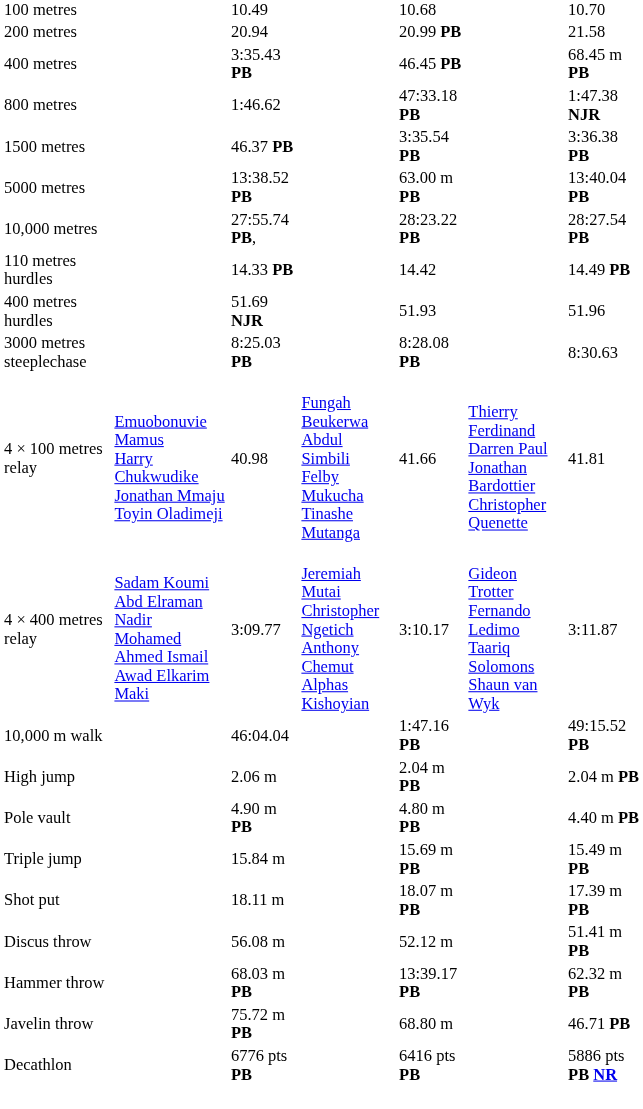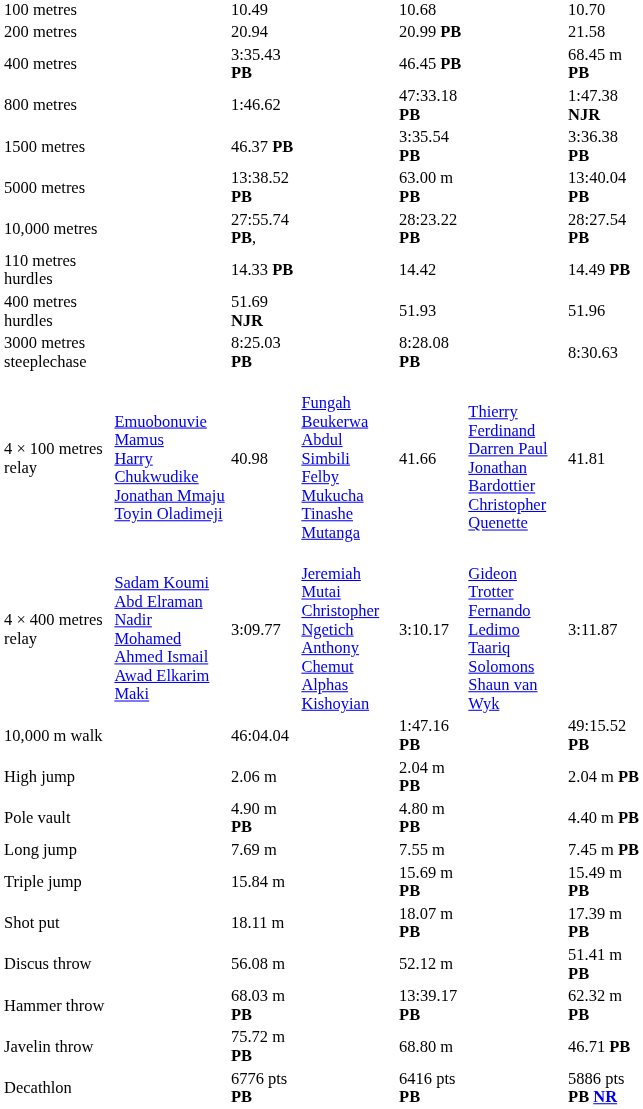 <table>
 <tr>
 <td>100 metres</td>
 <td></td>
 <td>10.49</td>
 <td></td>
 <td>10.68</td>
 <td></td>
 <td>10.70</td>
 </tr>
 <tr>
 <td>200 metres</td>
 <td></td>
 <td>20.94</td>
 <td></td>
 <td>20.99 <strong>PB</strong></td>
 <td></td>
 <td>21.58</td>
 </tr>
 <tr>
 <td>400 metres</td>
 <td></td>
 <td>3:35.43 <strong>PB</strong></td>
 <td></td>
 <td>46.45 <strong>PB</strong></td>
 <td></td>
 <td>68.45 m <strong>PB</strong></td>
 </tr>
 <tr>
 <td>800 metres</td>
 <td></td>
 <td>1:46.62</td>
 <td></td>
 <td>47:33.18 <strong>PB</strong></td>
 <td></td>
 <td>1:47.38 <strong>NJR</strong></td>
 </tr>
 <tr>
 <td>1500 metres</td>
 <td></td>
 <td>46.37 <strong>PB</strong></td>
 <td></td>
 <td>3:35.54 <strong>PB</strong></td>
 <td></td>
 <td>3:36.38 <strong>PB</strong></td>
 </tr>
 <tr>
 <td>5000 metres</td>
 <td></td>
 <td>13:38.52 <strong>PB</strong></td>
 <td></td>
 <td>63.00 m <strong>PB</strong></td>
 <td></td>
 <td>13:40.04 <strong>PB</strong></td>
 </tr>
 <tr>
 <td>10,000 metres</td>
 <td></td>
 <td>27:55.74 <strong>PB</strong>, </td>
 <td></td>
 <td>28:23.22 <strong>PB</strong></td>
 <td></td>
 <td>28:27.54 <strong>PB</strong></td>
 </tr>
 <tr>
 <td>110 metres hurdles</td>
 <td></td>
 <td>14.33 <strong>PB</strong></td>
 <td></td>
 <td>14.42</td>
 <td></td>
 <td>14.49 <strong>PB</strong></td>
 </tr>
 <tr>
 <td>400 metres hurdles</td>
 <td></td>
 <td>51.69 <strong>NJR</strong></td>
 <td></td>
 <td>51.93</td>
 <td></td>
 <td>51.96</td>
 </tr>
 <tr>
 <td>3000 metres steeplechase</td>
 <td></td>
 <td>8:25.03 <strong>PB</strong></td>
 <td></td>
 <td>8:28.08 <strong>PB</strong></td>
 <td></td>
 <td>8:30.63</td>
 </tr>
 <tr>
 <td>4 × 100 metres relay</td>
 <td><br><a href='#'>Emuobonuvie Mamus</a><br><a href='#'>Harry Chukwudike</a><br><a href='#'>Jonathan Mmaju</a><br><a href='#'>Toyin Oladimeji</a></td>
 <td>40.98</td>
 <td><br><a href='#'>Fungah Beukerwa</a><br><a href='#'>Abdul Simbili</a><br><a href='#'>Felby Mukucha</a><br><a href='#'>Tinashe Mutanga</a></td>
 <td>41.66</td>
 <td><br><a href='#'>Thierry Ferdinand</a><br><a href='#'>Darren Paul</a><br><a href='#'>Jonathan Bardottier</a><br><a href='#'>Christopher Quenette</a></td>
 <td>41.81</td>
 </tr>
 <tr>
 <td>4 × 400 metres relay</td>
 <td><br><a href='#'>Sadam Koumi</a><br><a href='#'>Abd Elraman Nadir</a><br><a href='#'>Mohamed Ahmed Ismail</a><br><a href='#'>Awad Elkarim Maki</a></td>
 <td>3:09.77</td>
 <td><br><a href='#'>Jeremiah Mutai</a><br><a href='#'>Christopher Ngetich</a><br><a href='#'>Anthony Chemut</a><br><a href='#'>Alphas Kishoyian</a></td>
 <td>3:10.17</td>
 <td><br><a href='#'>Gideon Trotter</a><br><a href='#'>Fernando Ledimo</a><br><a href='#'>Taariq Solomons</a><br><a href='#'>Shaun van Wyk</a></td>
 <td>3:11.87</td>
 </tr>
 <tr>
 <td>10,000 m walk</td>
 <td></td>
 <td>46:04.04</td>
 <td></td>
 <td>1:47.16 <strong>PB</strong></td>
 <td></td>
 <td>49:15.52 <strong>PB</strong></td>
 </tr>
 <tr>
 <td>High jump</td>
 <td></td>
 <td>2.06 m</td>
 <td></td>
 <td>2.04 m <strong>PB</strong></td>
 <td></td>
 <td>2.04 m <strong>PB</strong></td>
 </tr>
 <tr>
 <td>Pole vault</td>
 <td></td>
 <td>4.90 m <strong>PB</strong></td>
 <td></td>
 <td>4.80 m <strong>PB</strong></td>
 <td></td>
 <td>4.40 m <strong>PB</strong></td>
 </tr>
 <tr>
+<td>Long jump</td>
+<td></td>
+<td>7.69 m</td>
+<td></td>
+<td>7.55 m</td>
+<td></td>
+<td>7.45 m <strong>PB</strong></td>
+</tr>
+<tr>
 <td>Triple jump</td>
 <td></td>
 <td>15.84 m</td>
 <td></td>
 <td>15.69 m <strong>PB</strong></td>
 <td></td>
 <td>15.49 m <strong>PB</strong></td>
 </tr>
 <tr>
 <td>Shot put</td>
 <td></td>
 <td>18.11 m</td>
 <td></td>
 <td>18.07 m <strong>PB</strong></td>
 <td></td>
 <td>17.39 m <strong>PB</strong></td>
 </tr>
 <tr>
 <td>Discus throw</td>
 <td></td>
 <td>56.08 m</td>
 <td></td>
 <td>52.12 m</td>
 <td></td>
 <td>51.41 m <strong>PB</strong></td>
 </tr>
 <tr>
 <td>Hammer throw</td>
 <td></td>
 <td>68.03 m <strong>PB</strong></td>
 <td></td>
 <td>13:39.17 <strong>PB</strong></td>
 <td></td>
 <td>62.32 m <strong>PB</strong></td>
 </tr>
 <tr>
 <td>Javelin throw</td>
 <td></td>
 <td>75.72 m <strong>PB</strong></td>
 <td></td>
 <td>68.80 m</td>
 <td></td>
 <td>46.71 <strong>PB</strong></td>
 </tr>
 <tr>
 <td>Decathlon</td>
 <td></td>
 <td>6776 pts <strong>PB</strong></td>
 <td></td>
 <td>6416 pts <strong>PB</strong></td>
 <td></td>
 <td>5886 pts <strong>PB</strong> <strong><a href='#'>NR</a></strong></td>
 </tr>
 </table>
